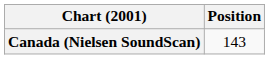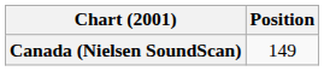 <table class="wikitable plainrowheaders" style="text-align:center">
 <tr>
 <th scope="col">Chart (2001)</th>
 <th scope="col">Position</th>
 </tr>
 <tr>
 <th scope="row">Canada (Nielsen SoundScan)</th>
-<td>143</td>
+<td>149</td>
 </tr>
 </table>
